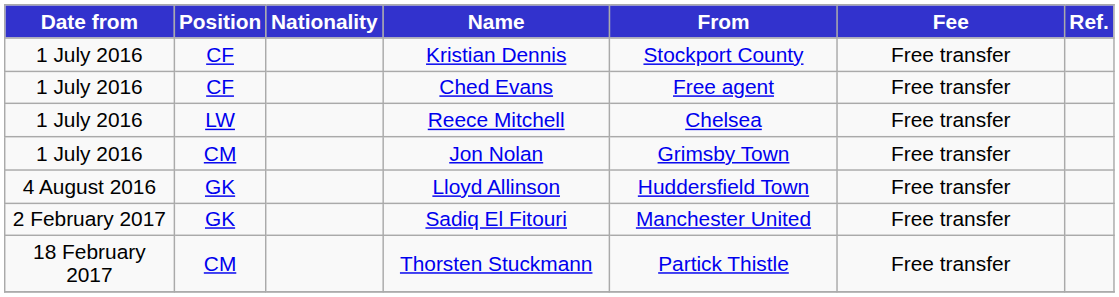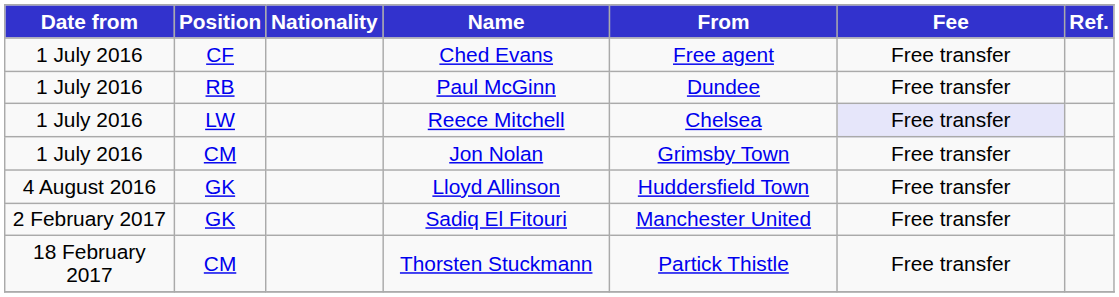 <table class="wikitable"  style="text-align:center; font-size:90%; ">
 <tr>
 <th style="background:#3232CD; color:white; width:110px;">Date from</th>
 <th style="background:#3232CD; color:white; width:50px;">Position</th>
 <th style="background:#3232CD; color:white; width:50px;">Nationality</th>
 <th style="background:#3232CD; color:white; width:150px;">Name</th>
 <th style="background:#3232CD; color:white; width:150px;">From</th>
 <th style="background:#3232CD; color:white; width:150px;">Fee</th>
 <th style="background:#3232CD; color:white; width:25px;">Ref.</th>
 </tr>
 <tr>
 <td>1 July 2016</td>
 <td><a href='#'>CF</a></td>
 <td></td>
-<td><a href='#'>Kristian Dennis</a></td>
-<td><a href='#'>Stockport County</a></td>
+<td><a href='#'>Ched Evans</a></td>
+<td><a href='#'>Free agent</a></td>
 <td>Free transfer</td>
 <td></td>
 </tr>
 <tr>
 <td>1 July 2016</td>
-<td><a href='#'>CF</a></td>
+<td><a href='#'>RB</a></td>
 <td></td>
-<td><a href='#'>Ched Evans</a></td>
-<td><a href='#'>Free agent</a></td>
+<td><a href='#'>Paul McGinn</a></td>
+<td><a href='#'>Dundee</a></td>
 <td>Free transfer</td>
 <td></td>
 </tr>
 <tr>
 <td>1 July 2016</td>
 <td><a href='#'>LW</a></td>
 <td></td>
 <td><a href='#'>Reece Mitchell</a></td>
 <td><a href='#'>Chelsea</a></td>
-<td>Free transfer</td>
+<td style="background: lavender;">Free transfer</td>
 <td></td>
 </tr>
 <tr>
 <td>1 July 2016</td>
 <td><a href='#'>CM</a></td>
 <td></td>
 <td><a href='#'>Jon Nolan</a></td>
 <td><a href='#'>Grimsby Town</a></td>
 <td>Free transfer</td>
 <td></td>
 </tr>
 <tr>
 <td>4 August 2016</td>
 <td><a href='#'>GK</a></td>
 <td></td>
 <td><a href='#'>Lloyd Allinson</a></td>
 <td><a href='#'>Huddersfield Town</a></td>
 <td>Free transfer</td>
 <td></td>
 </tr>
 <tr>
 <td>2 February 2017</td>
 <td><a href='#'>GK</a></td>
 <td></td>
 <td><a href='#'>Sadiq El Fitouri</a></td>
 <td><a href='#'>Manchester United</a></td>
 <td>Free transfer</td>
 <td></td>
 </tr>
 <tr>
 <td>18 February 2017</td>
 <td><a href='#'>CM</a></td>
 <td></td>
 <td><a href='#'>Thorsten Stuckmann</a></td>
 <td><a href='#'>Partick Thistle</a></td>
 <td>Free transfer</td>
 <td></td>
 </tr>
 <tr>
 </tr>
 </table>
